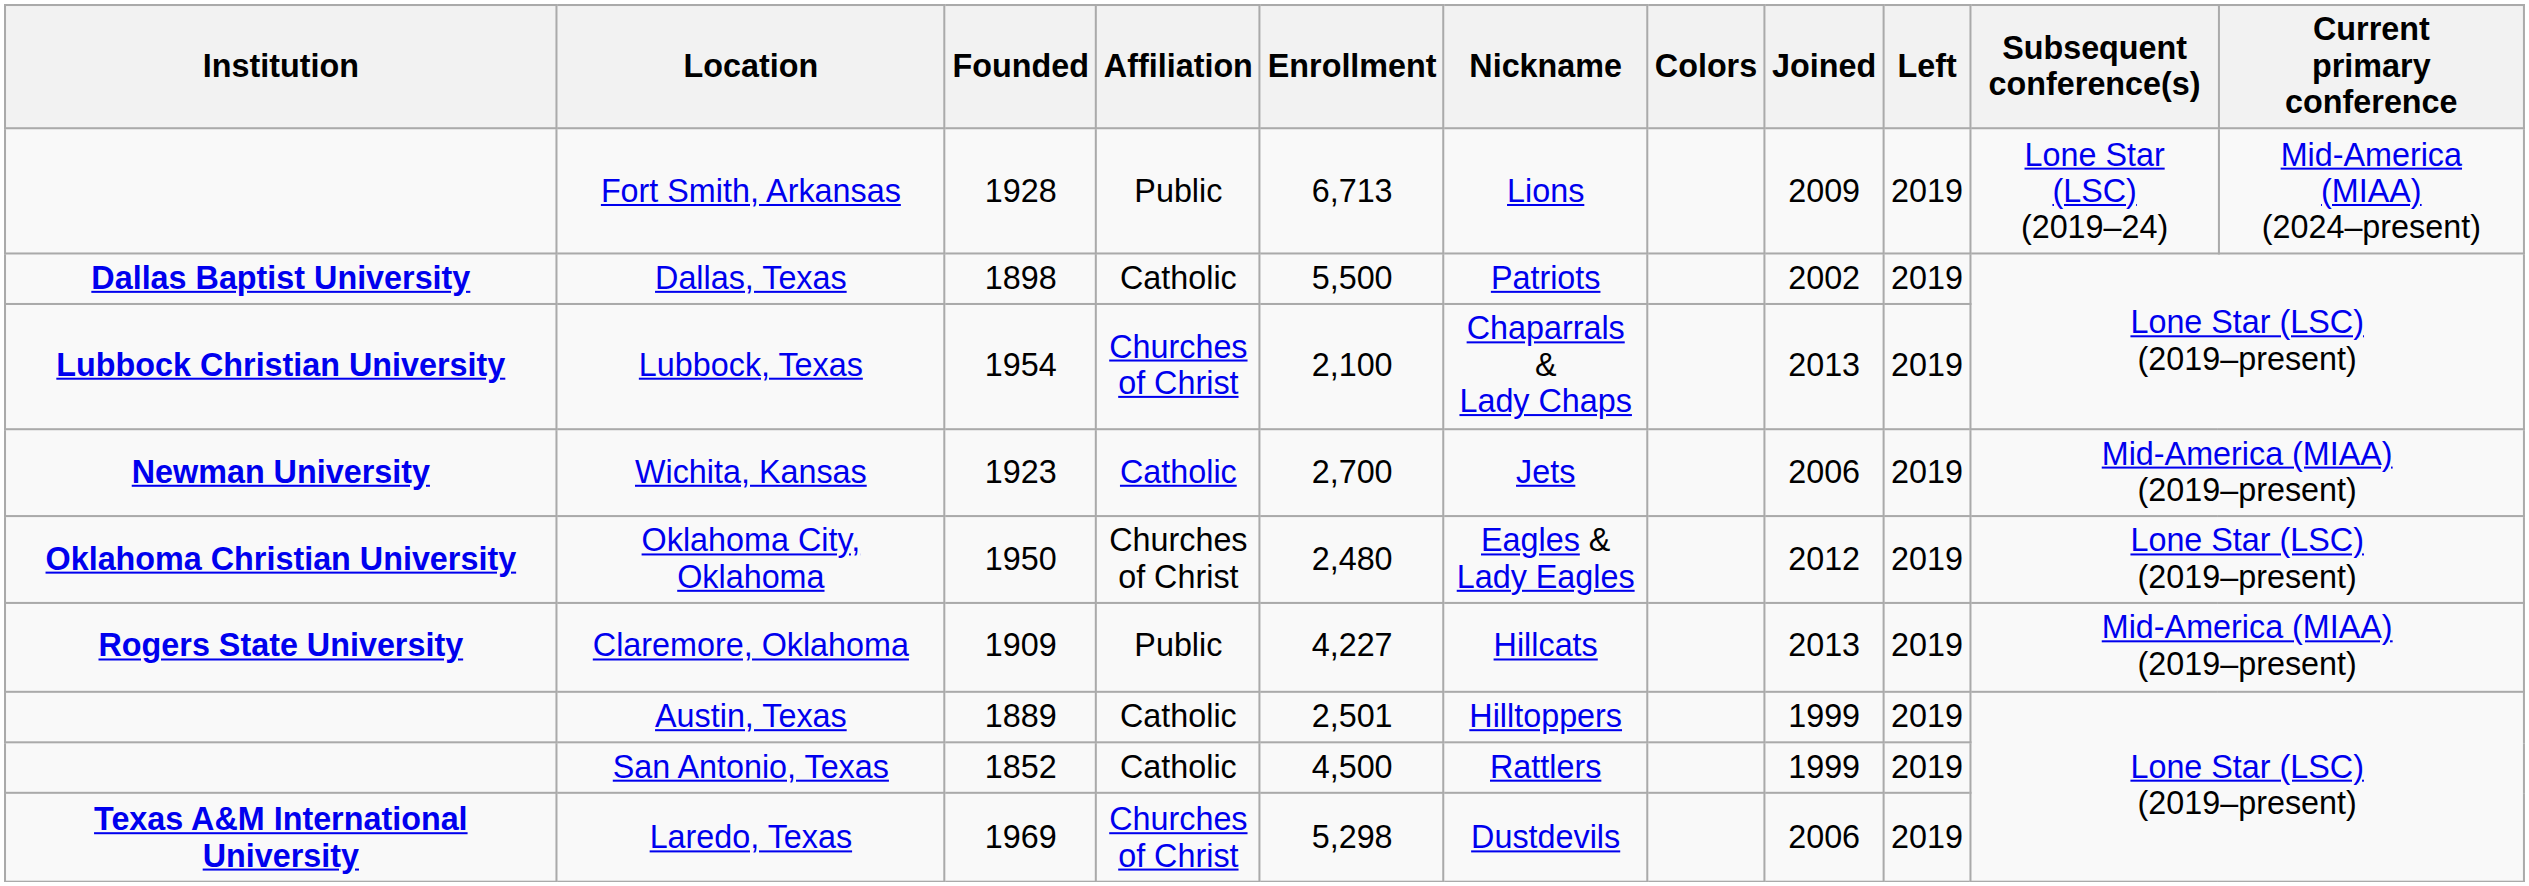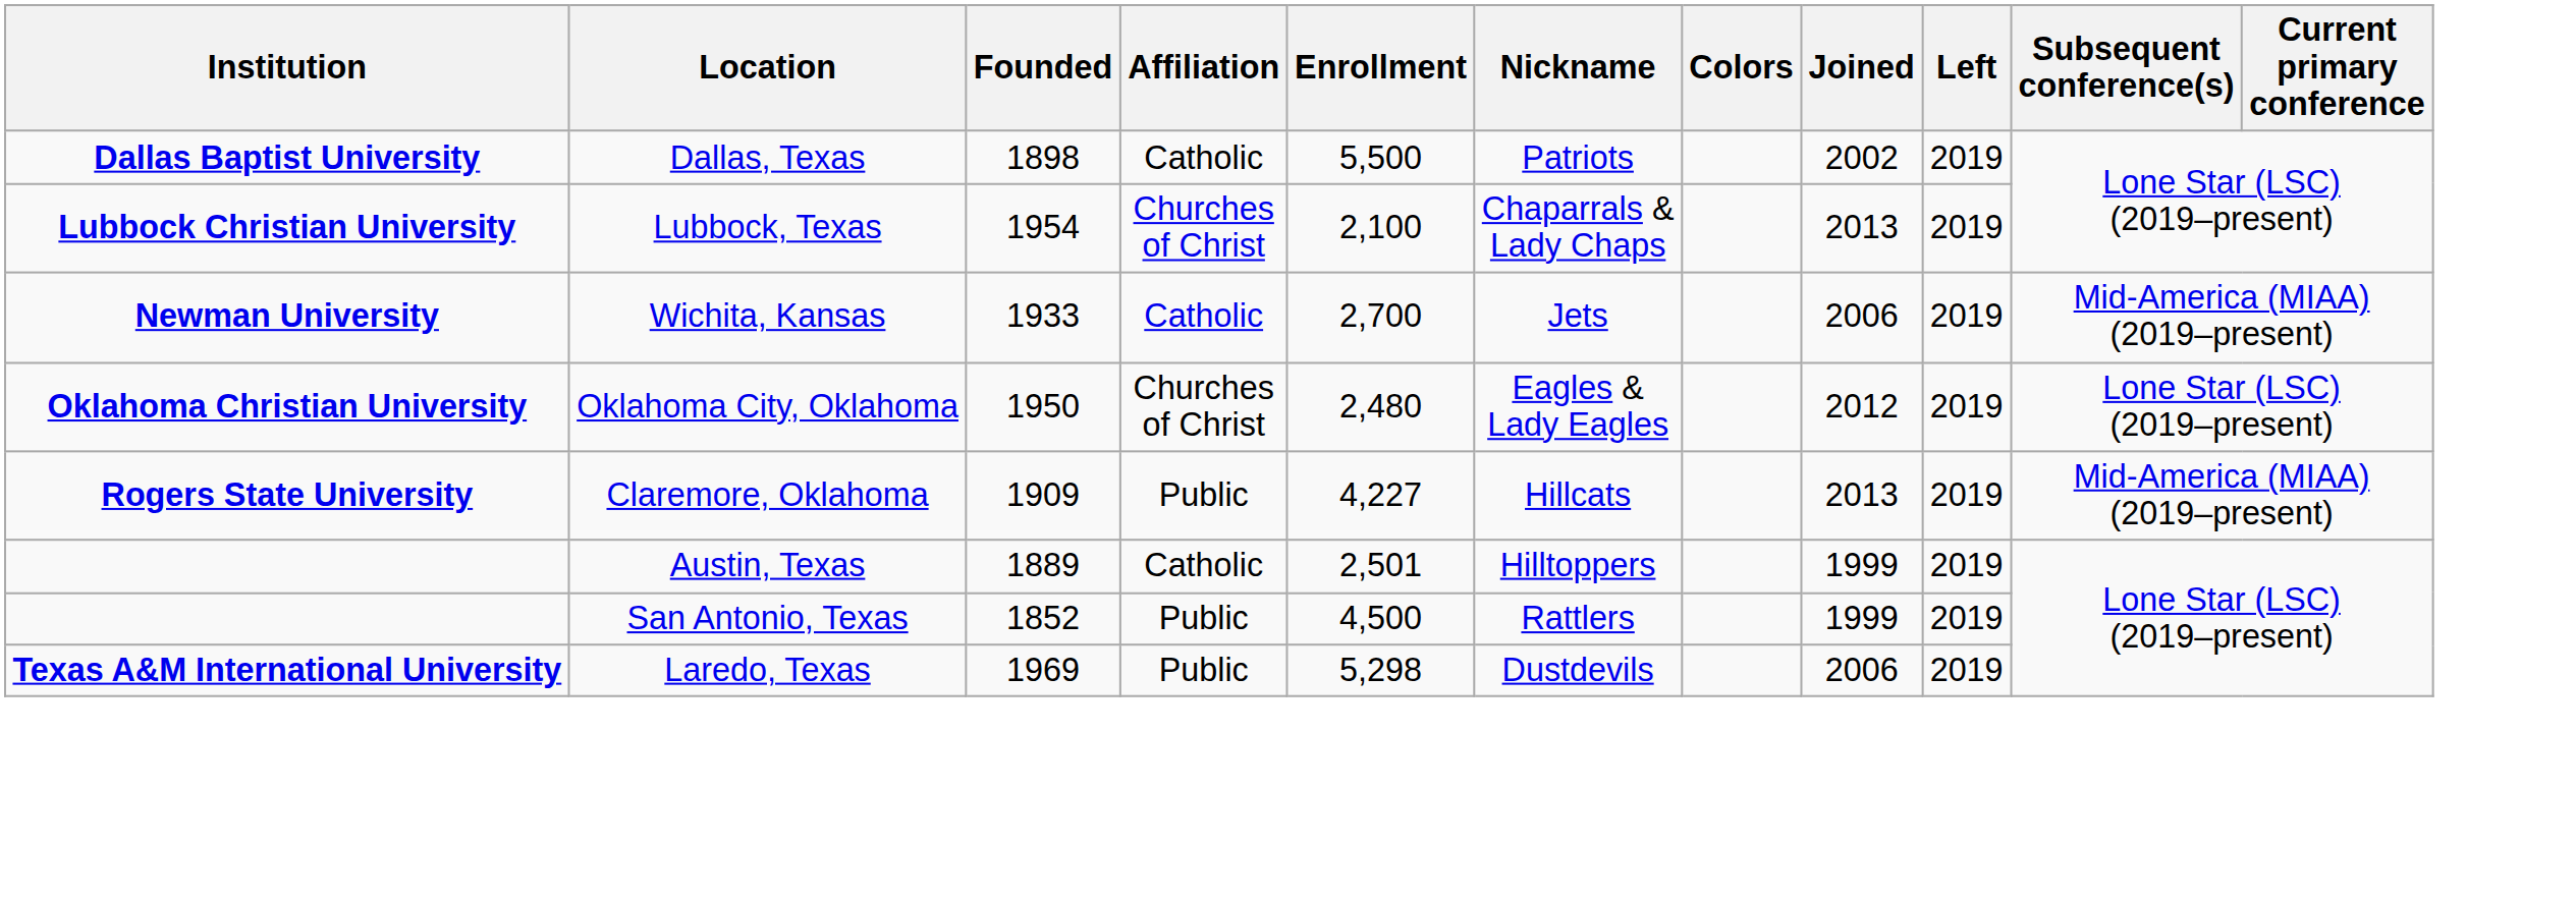 <table class="wikitable sortable" style="text-align:center">
 <tr>
 <th>Institution</th>
 <th>Location</th>
 <th>Founded</th>
 <th>Affiliation</th>
 <th>Enrollment</th>
 <th>Nickname</th>
 <th class="unsortable">Colors</th>
 <th>Joined</th>
 <th>Left</th>
 <th>Subsequent<br>conference(s)</th>
 <th>Current<br>primary<br>conference</th>
-</tr>
-<tr>
-<td></td>
-<td><a href='#'>Fort Smith, Arkansas</a></td>
-<td>1928</td>
-<td>Public</td>
-<td>6,713</td>
-<td><a href='#'>Lions</a></td>
-<td></td>
-<td>2009</td>
-<td>2019</td>
-<td><a href='#'>Lone Star (LSC)</a><br>(2019–24)</td>
-<td><a href='#'>Mid-America (MIAA)</a><br>(2024–present)</td>
 </tr>
 <tr>
 <td><strong><a href='#'>Dallas Baptist University</a></strong></td>
 <td><a href='#'>Dallas, Texas</a></td>
 <td>1898</td>
 <td>Catholic<br></td>
 <td>5,500</td>
 <td><a href='#'>Patriots</a></td>
 <td></td>
 <td>2002</td>
 <td>2019</td>
 <td colspan="2" rowspan="2"><a href='#'>Lone Star (LSC)</a><br>(2019–present)</td>
 </tr>
 <tr>
 <td><strong><a href='#'>Lubbock Christian University</a></strong></td>
 <td><a href='#'>Lubbock, Texas</a></td>
 <td>1954</td>
 <td><a href='#'>Churches<br>of Christ</a></td>
 <td>2,100</td>
 <td><a href='#'>Chaparrals</a> &<br><a href='#'>Lady Chaps</a></td>
 <td></td>
 <td>2013</td>
 <td>2019</td>
 </tr>
 <tr>
 <td><strong><a href='#'>Newman University</a></strong></td>
 <td><a href='#'>Wichita, Kansas</a></td>
-<td>1923</td>
+<td>1933</td>
 <td><a href='#'>Catholic</a><br></td>
 <td>2,700</td>
 <td><a href='#'>Jets</a></td>
 <td></td>
 <td>2006</td>
 <td>2019</td>
 <td colspan="2"><a href='#'>Mid-America (MIAA)</a><br>(2019–present)</td>
 </tr>
 <tr>
 <td><strong><a href='#'>Oklahoma Christian University</a></strong></td>
 <td><a href='#'>Oklahoma City, Oklahoma</a></td>
 <td>1950</td>
 <td>Churches<br>of Christ</td>
 <td>2,480</td>
 <td><a href='#'>Eagles</a> &<br><a href='#'>Lady Eagles</a></td>
 <td></td>
 <td>2012</td>
 <td>2019</td>
 <td colspan="2"><a href='#'>Lone Star (LSC)</a><br>(2019–present)</td>
 </tr>
 <tr>
 <td><strong><a href='#'>Rogers State University</a></strong></td>
 <td><a href='#'>Claremore, Oklahoma</a></td>
 <td>1909</td>
 <td>Public</td>
 <td>4,227</td>
 <td><a href='#'>Hillcats</a></td>
 <td></td>
 <td>2013</td>
 <td>2019</td>
 <td colspan="2"><a href='#'>Mid-America (MIAA)</a><br>(2019–present)</td>
 </tr>
 <tr>
 <td></td>
 <td><a href='#'>Austin, Texas</a></td>
 <td>1889</td>
 <td>Catholic<br></td>
 <td>2,501</td>
 <td><a href='#'>Hilltoppers</a></td>
 <td></td>
 <td>1999</td>
 <td>2019</td>
 <td colspan="2" rowspan="3"><a href='#'>Lone Star (LSC)</a><br>(2019–present)</td>
 </tr>
 <tr>
 <td></td>
 <td><a href='#'>San Antonio, Texas</a></td>
 <td>1852</td>
-<td>Catholic<br></td>
+<td>Public</td>
 <td>4,500</td>
 <td><a href='#'>Rattlers</a></td>
 <td></td>
 <td>1999</td>
 <td>2019</td>
 </tr>
 <tr>
 <td><strong><a href='#'>Texas A&M International University</a></strong></td>
 <td><a href='#'>Laredo, Texas</a></td>
 <td>1969</td>
-<td><a href='#'>Churches<br>of Christ</a></td>
+<td>Public</td>
 <td>5,298</td>
 <td><a href='#'>Dustdevils</a></td>
 <td></td>
 <td>2006</td>
 <td>2019</td>
 </tr>
 </table>
